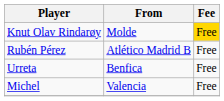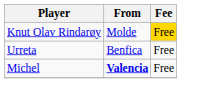 <table class="wikitable">
 <tr>
 <th>Player</th>
 <th>From</th>
 <th>Fee</th>
 </tr>
 <tr>
 <td> <a href='#'>Knut Olav Rindarøy</a></td>
 <td> <a href='#'>Molde</a></td>
 <td style="background: gold;">Free</td>
 </tr>
 <tr>
-<td> <a href='#'>Rubén Pérez</a></td>
-<td> <a href='#'>Atlético Madrid B</a></td>
-<td>Free</td>
-</tr>
-<tr>
 <td> <a href='#'>Urreta</a></td>
 <td> <a href='#'>Benfica</a></td>
 <td>Free</td>
 </tr>
 <tr>
 <td> <a href='#'>Michel</a></td>
-<td> <a href='#'>Valencia</a></td>
+<td><strong> <a href='#'>Valencia</a></strong></td>
 <td>Free</td>
 </tr>
 <tr>
 </tr>
 </table>
